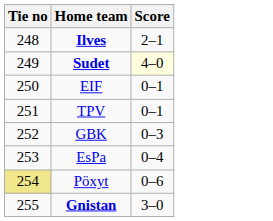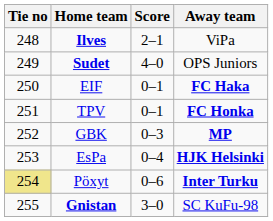 <table class="wikitable" style="text-align: center">
 <tr>
 <th>Tie no</th>
 <th>Home team</th>
 <th>Score</th>
+<th>Away team</th>
 </tr>
 <tr>
 <td>248</td>
 <td><strong><a href='#'>Ilves</a></strong></td>
 <td>2–1</td>
+<td>ViPa</td>
 </tr>
 <tr>
 <td>249</td>
 <td><strong><a href='#'>Sudet</a></strong></td>
-<td style="background: lightyellow;">4–0</td>
+<td>4–0</td>
+<td>OPS Juniors</td>
 </tr>
 <tr>
 <td>250</td>
 <td><a href='#'>EIF</a></td>
 <td>0–1</td>
+<td><strong><a href='#'>FC Haka</a></strong></td>
 </tr>
 <tr>
 <td>251</td>
 <td><a href='#'>TPV</a></td>
 <td>0–1</td>
+<td><strong><a href='#'>FC Honka</a></strong></td>
 </tr>
 <tr>
 <td>252</td>
 <td><a href='#'>GBK</a></td>
 <td>0–3</td>
+<td><strong><a href='#'>MP</a></strong></td>
 </tr>
 <tr>
 <td>253</td>
 <td><a href='#'>EsPa</a></td>
 <td>0–4</td>
+<td><strong><a href='#'>HJK Helsinki</a></strong></td>
 </tr>
 <tr>
 <td style="background: khaki;">254</td>
 <td><a href='#'>Pöxyt</a></td>
 <td>0–6</td>
+<td><strong><a href='#'>Inter Turku</a></strong></td>
 </tr>
 <tr>
 <td>255</td>
 <td><strong><a href='#'>Gnistan</a></strong></td>
 <td>3–0</td>
+<td><a href='#'>SC KuFu-98</a></td>
 </tr>
 </table>
